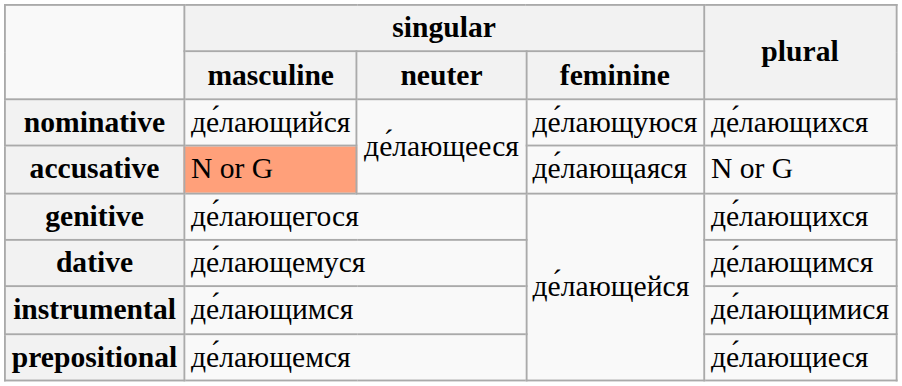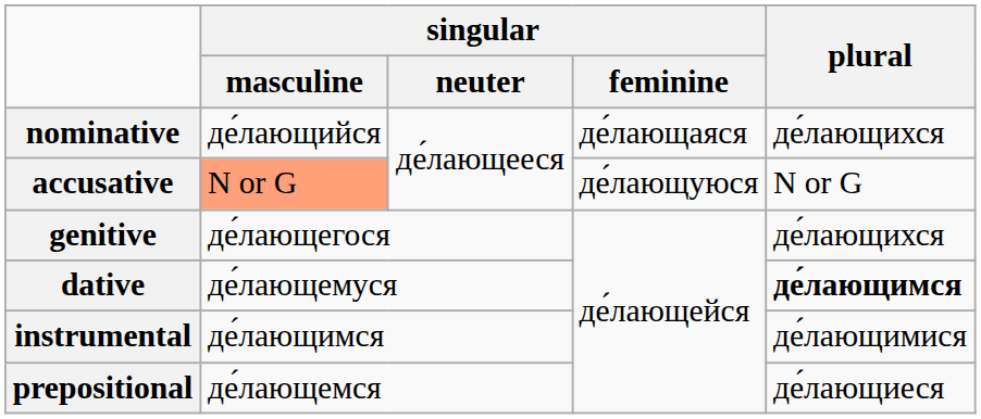 <table class="wikitable">
 <tr>
 <td rowspan="2"></td>
 <th style="text-align: center;" colspan="3">singular</th>
 <th style="text-align: center;" rowspan="2">plural</th>
 </tr>
 <tr>
 <th>masculine</th>
 <th>neuter</th>
 <th>feminine</th>
 </tr>
 <tr>
 <th>nominative</th>
 <td>де́ла<span>ющ</span><span>ий</span><span>ся</span></td>
 <td rowspan="2">де́ла<span>ющ</span><span>ее</span><span>ся</span></td>
-<td>де́ла<span>ющ</span><span>ую</span><span>ся</span></td>
+<td>де́ла<span>ющ</span><span>ая</span><span>ся</span></td>
 <td>де́ла<span>ющ</span><span>их</span><span>ся</span></td>
 </tr>
 <tr>
 <th>accusative</th>
 <td style="background: lightsalmon;">N or G</td>
-<td>де́ла<span>ющ</span><span>ая</span><span>ся</span></td>
+<td>де́ла<span>ющ</span><span>ую</span><span>ся</span></td>
 <td>N or G</td>
 </tr>
 <tr>
 <th>genitive</th>
 <td colspan="2">де́ла<span>ющ</span><span>его</span><span>ся</span></td>
 <td rowspan="4">де́ла<span>ющ</span><span>ей</span><span>ся</span></td>
 <td>де́ла<span>ющ</span><span>их</span><span>ся</span></td>
 </tr>
 <tr>
 <th>dative</th>
 <td colspan="2">де́ла<span>ющ</span><span>ему</span><span>ся</span></td>
-<td>де́ла<span>ющ</span><span>им</span><span>ся</span></td>
+<td><strong>де́ла<span>ющ</span><span>им</span><span>ся</span></strong></td>
 </tr>
 <tr>
 <th>instrumental</th>
 <td colspan="2">де́ла<span>ющ</span><span>им</span><span>ся</span></td>
 <td>де́ла<span>ющ</span><span>ими</span><span>ся</span></td>
 </tr>
 <tr>
 <th>prepositional</th>
 <td colspan="2">де́ла<span>ющ</span><span>ем</span><span>ся</span></td>
 <td>де́ла<span>ющ</span><span>ие</span><span>ся</span></td>
 </tr>
 </table>
